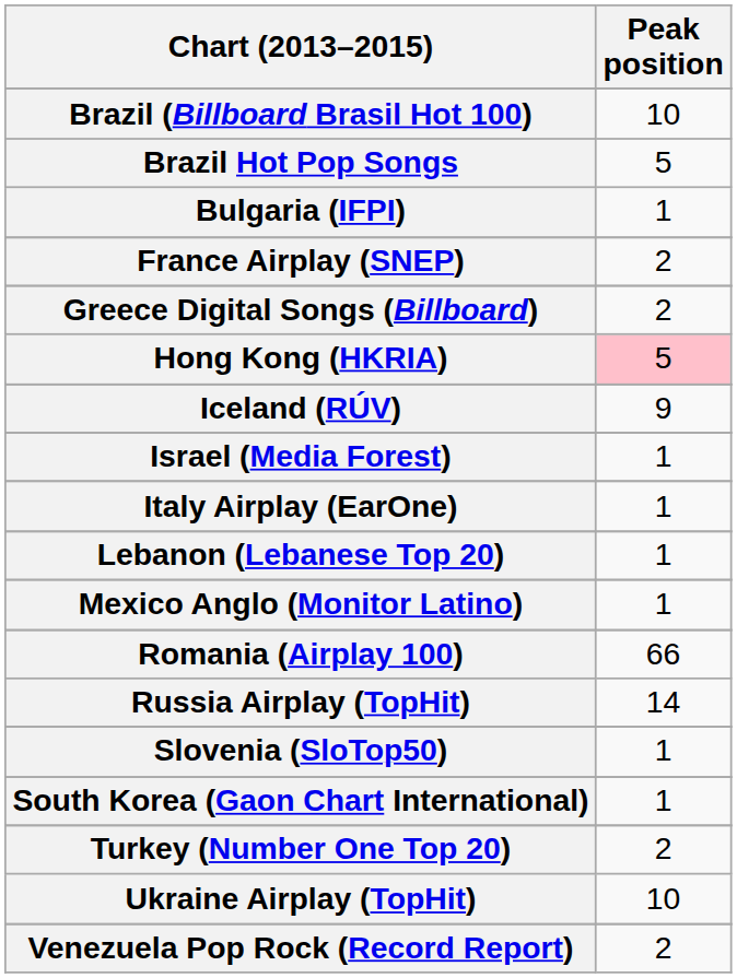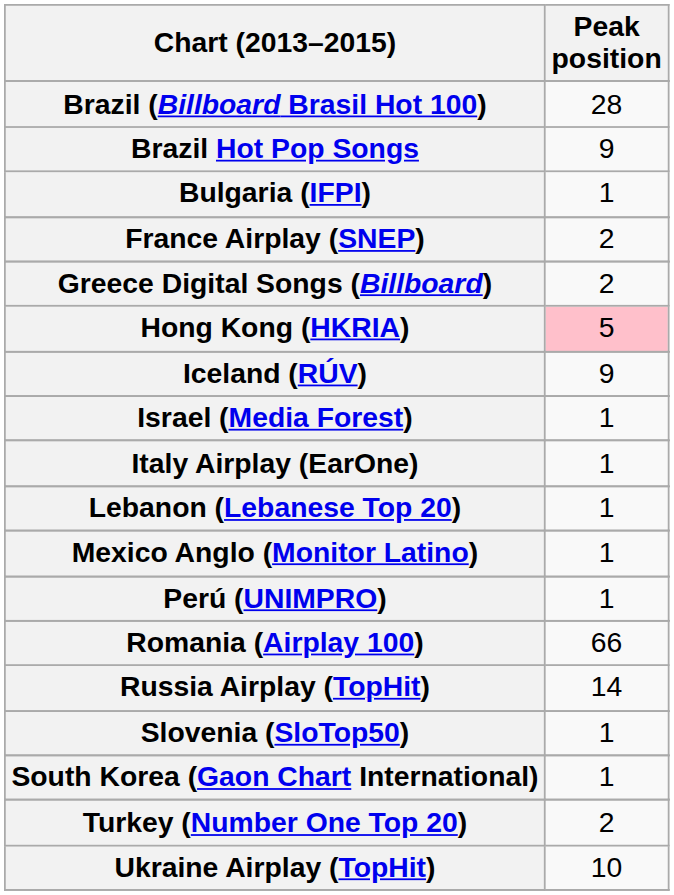 <table class="wikitable plainrowheaders sortable" style="text-align:center">
 <tr>
 <th scope="col">Chart (2013–2015)</th>
 <th scope="col">Peak<br>position</th>
 </tr>
 <tr>
 </tr>
 <tr>
 </tr>
 <tr>
 </tr>
 <tr>
 </tr>
 <tr>
 <th scope="row">Brazil (<a href='#'><em>Billboard</em> Brasil Hot 100</a>)</th>
-<td style="text-align:center;">10</td>
+<td style="text-align:center;">28</td>
 </tr>
 <tr>
 <th scope="row">Brazil <a href='#'>Hot Pop Songs</a></th>
-<td style="text-align:center;">5</td>
+<td style="text-align:center;">9</td>
 </tr>
 <tr>
 <th scope="row">Bulgaria (<a href='#'>IFPI</a>)</th>
 <td>1</td>
 </tr>
 <tr>
 </tr>
 <tr>
 </tr>
 <tr>
 </tr>
 <tr>
 </tr>
 <tr>
 </tr>
 <tr>
 </tr>
 <tr>
 </tr>
 <tr>
 </tr>
 <tr>
 </tr>
 <tr>
 </tr>
 <tr>
 </tr>
 <tr>
 <th scope="row">France Airplay (<a href='#'>SNEP</a>)</th>
 <td style="text-align:center;">2</td>
 </tr>
 <tr>
 </tr>
 <tr>
 <th scope="row">Greece Digital Songs (<em><a href='#'>Billboard</a></em>)</th>
 <td style="text-align:center;">2</td>
 </tr>
 <tr>
 <th scope="row">Hong Kong (<a href='#'>HKRIA</a>)</th>
 <td style="background: pink; text-align:center;">5</td>
 </tr>
 <tr>
 </tr>
 <tr>
 </tr>
 <tr>
 <th scope="row">Iceland (<a href='#'>RÚV</a>)</th>
 <td style="text-align:center;">9</td>
 </tr>
 <tr>
 </tr>
 <tr>
 <th scope="row">Israel (<a href='#'>Media Forest</a>)</th>
 <td style="text-align:center;">1</td>
 </tr>
 <tr>
 </tr>
 <tr>
 <th scope="row">Italy Airplay (EarOne)</th>
 <td>1</td>
 </tr>
 <tr>
 </tr>
 <tr>
 <th scope="row">Lebanon (<a href='#'>Lebanese Top 20</a>)</th>
 <td style="text-align:center;">1</td>
 </tr>
 <tr>
 </tr>
 <tr>
 <th scope="row">Mexico Anglo (<a href='#'>Monitor Latino</a>)</th>
 <td style="text-align:center;">1</td>
 </tr>
 <tr>
 </tr>
 <tr>
 </tr>
 <tr>
 </tr>
 <tr>
 </tr>
 <tr>
+<th scope="row">Perú (<a href='#'>UNIMPRO</a>)</th>
+<td>1</td>
+</tr>
+<tr>
 </tr>
 <tr>
 </tr>
 <tr>
 <th scope="row">Romania (<a href='#'>Airplay 100</a>)</th>
 <td style="text-align:center;">66</td>
 </tr>
 <tr>
 <th scope="row">Russia Airplay (<a href='#'>TopHit</a>)</th>
 <td>14</td>
 </tr>
 <tr>
 </tr>
 <tr>
 </tr>
 <tr>
 </tr>
 <tr>
 <th scope="row">Slovenia (<a href='#'>SloTop50</a>)</th>
 <td align=center>1</td>
 </tr>
 <tr>
 </tr>
 <tr>
 <th scope="row">South Korea (<a href='#'>Gaon Chart</a> International)</th>
 <td style="text-align:center;">1</td>
 </tr>
 <tr>
 </tr>
 <tr>
 </tr>
 <tr>
 </tr>
 <tr>
 <th scope="row">Turkey (<a href='#'>Number One Top 20</a>)</th>
 <td align="center">2</td>
 </tr>
 <tr>
 <th scope="row">Ukraine Airplay (<a href='#'>TopHit</a>)</th>
 <td>10</td>
 </tr>
 <tr>
 </tr>
 <tr>
 </tr>
 <tr>
 </tr>
 <tr>
 </tr>
 <tr>
 </tr>
 <tr>
 </tr>
 <tr>
 </tr>
 <tr>
 </tr>
-<tr>
-<th scope="row">Venezuela Pop Rock (<a href='#'>Record Report</a>)</th>
-<td style="text-align:center;">2</td>
-</tr>
 </table>
